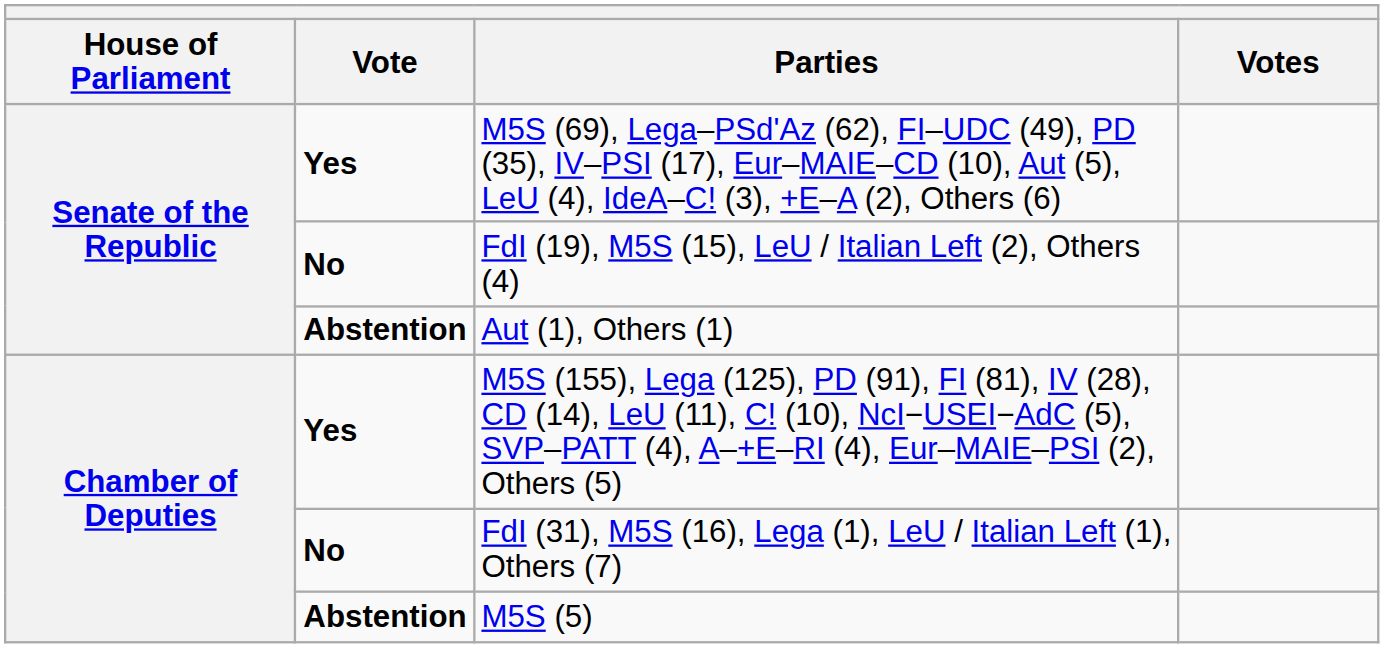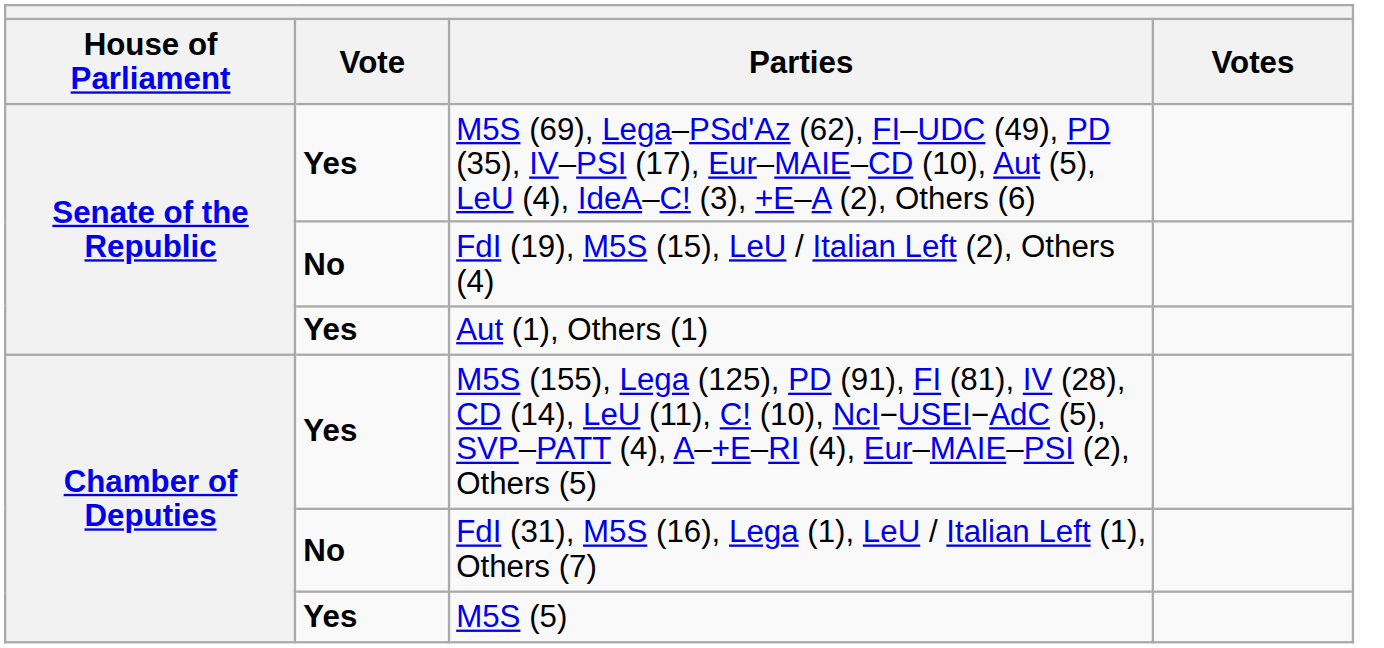 <table class="wikitable" style="font-size:85%;">
 <tr>
 <th colspan="4"></th>
 </tr>
 <tr>
 <th width="120">House of <a href='#'>Parliament</a></th>
 <th width="60">Vote</th>
 <th width="300">Parties</th>
 <th width="80" align="center">Votes</th>
 </tr>
 <tr>
 <th rowspan="3"><a href='#'>Senate of the Republic</a><br></th>
 <td> <strong>Yes</strong></td>
 <td><a href='#'>M5S</a> (69), <a href='#'>Lega</a>–<a href='#'>PSd'Az</a> (62), <a href='#'>FI</a>–<a href='#'>UDC</a> (49), <a href='#'>PD</a> (35), <a href='#'>IV</a>–<a href='#'>PSI</a> (17), <a href='#'>Eur</a>–<a href='#'>MAIE</a>–<a href='#'>CD</a> (10), <a href='#'>Aut</a> (5), <a href='#'>LeU</a> (4), <a href='#'>IdeA</a>–<a href='#'>C!</a> (3), <a href='#'>+E</a>–<a href='#'>A</a> (2), Others (6)</td>
 <td></td>
 </tr>
 <tr>
 <td> <strong>No</strong></td>
 <td><a href='#'>FdI</a> (19), <a href='#'>M5S</a> (15), <a href='#'>LeU</a> / <a href='#'>Italian Left</a> (2), Others (4)</td>
 <td></td>
 </tr>
 <tr>
-<td><strong>Abstention</strong></td>
+<td> <strong>Yes</strong></td>
 <td><a href='#'>Aut</a> (1), Others (1)</td>
 <td></td>
 </tr>
 <tr>
 <th rowspan="3"><a href='#'>Chamber of Deputies</a><br></th>
 <td> <strong>Yes</strong></td>
 <td><a href='#'>M5S</a> (155), <a href='#'>Lega</a> (125), <a href='#'>PD</a> (91), <a href='#'>FI</a> (81), <a href='#'>IV</a> (28), <a href='#'>CD</a> (14), <a href='#'>LeU</a> (11), <a href='#'>C!</a> (10), <a href='#'>NcI</a>−<a href='#'>USEI</a>−<a href='#'>AdC</a> (5), <a href='#'>SVP</a>–<a href='#'>PATT</a> (4), <a href='#'>A</a>–<a href='#'>+E</a>–<a href='#'>RI</a> (4), <a href='#'>Eur</a>–<a href='#'>MAIE</a>–<a href='#'>PSI</a> (2), Others (5)</td>
 <td></td>
 </tr>
 <tr>
 <td> <strong>No</strong></td>
 <td><a href='#'>FdI</a> (31), <a href='#'>M5S</a> (16), <a href='#'>Lega</a> (1), <a href='#'>LeU</a> / <a href='#'>Italian Left</a> (1), Others (7)</td>
 <td></td>
 </tr>
 <tr>
-<td><strong>Abstention</strong></td>
+<td> <strong>Yes</strong></td>
 <td><a href='#'>M5S</a> (5)</td>
 <td></td>
 </tr>
 </table>
